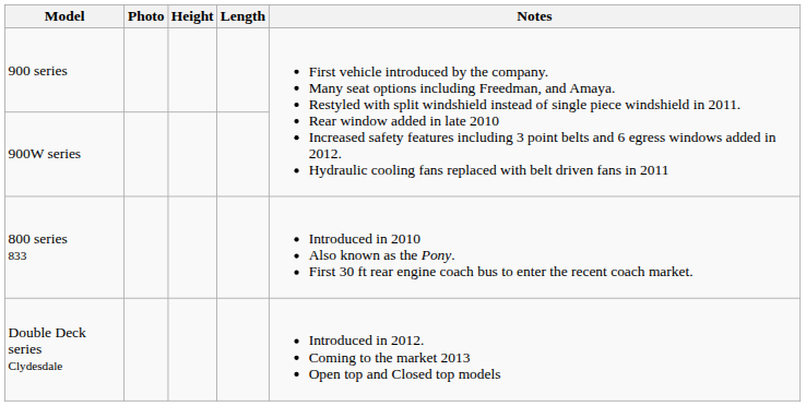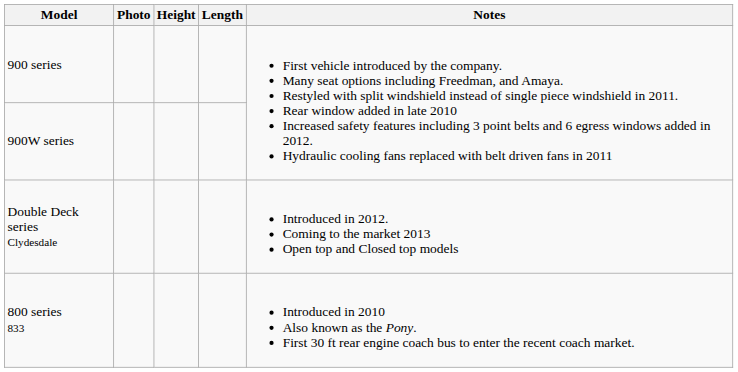 <table class="wikitable">
 <tr>
 <th>Model</th>
 <th>Photo</th>
 <th>Height</th>
 <th>Length</th>
 <th>Notes</th>
 </tr>
 <tr>
 <td>900 series</td>
 <td></td>
 <td></td>
 <td></td>
 <td rowspan=2><br><ul><li>First vehicle introduced by the company.</li><li>Many seat options including Freedman, and Amaya.</li><li>Restyled with split windshield instead of single piece windshield in 2011.</li><li>Rear window added in late 2010</li><li>Increased safety features including 3 point belts and 6 egress windows added in 2012.</li><li>Hydraulic cooling fans replaced with belt driven fans in 2011</li></ul></td>
 </tr>
 <tr>
 <td>900W series</td>
 <td></td>
 <td></td>
 <td></td>
 </tr>
 <tr>
+<td>Double Deck series<br><small>Clydesdale</small></td>
+<td></td>
+<td></td>
+<td></td>
+<td><br><ul><li>Introduced in 2012.</li><li>Coming to the market 2013</li><li>Open top and Closed top models</li></ul></td>
+</tr>
+<tr>
 <td>800 series<br><small>833</small></td>
 <td></td>
 <td></td>
 <td></td>
 <td><br><ul><li>Introduced in 2010</li><li>Also known as the <em>Pony</em>.</li><li>First 30 ft rear engine coach bus to enter the recent coach market.</li></ul></td>
 </tr>
-<tr>
-<td>Double Deck series<br><small>Clydesdale</small></td>
-<td></td>
-<td></td>
-<td></td>
-<td><br><ul><li>Introduced in 2012.</li><li>Coming to the market 2013</li><li>Open top and Closed top models</li></ul></td>
-</tr>
 </table>
